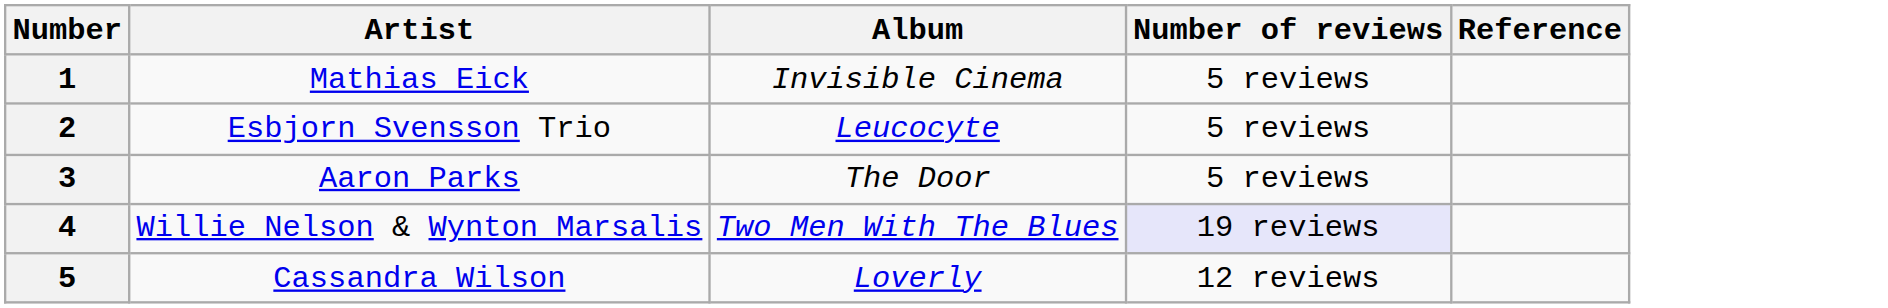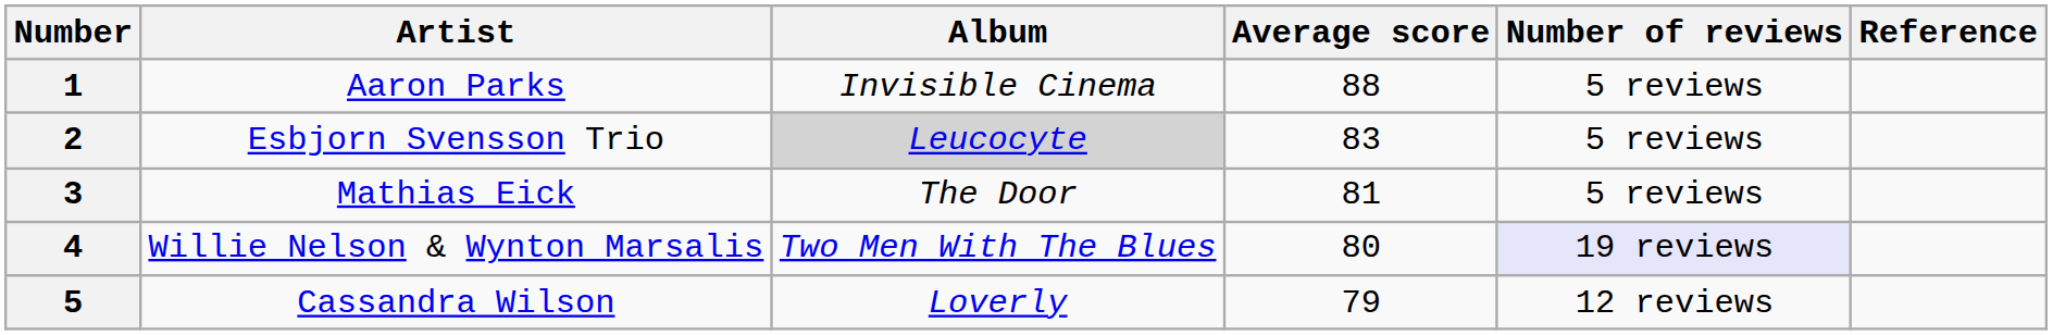 <table class="wikitable sortable" style="text-align:center;">
 <tr>
 <th scope="col">Number</th>
 <th scope="col">Artist</th>
 <th scope="col">Album</th>
+<th scope="col">Average score</th>
 <th scope="col">Number of reviews</th>
 <th scope="col">Reference</th>
 </tr>
 <tr>
 <th scope="row">1</th>
-<td><a href='#'>Mathias Eick</a></td>
+<td><a href='#'>Aaron Parks</a></td>
 <td><em>Invisible Cinema</em></td>
+<td>88</td>
 <td>5 reviews</td>
 <td></td>
 </tr>
 <tr>
 <th scope="row">2</th>
 <td><a href='#'>Esbjorn Svensson</a> Trio</td>
-<td><em><a href='#'>Leucocyte</a></em></td>
+<td style="background: lightgrey;"><em><a href='#'>Leucocyte</a></em></td>
+<td>83</td>
 <td>5 reviews</td>
 <td></td>
 </tr>
 <tr>
 <th scope="row">3</th>
-<td><a href='#'>Aaron Parks</a></td>
+<td><a href='#'>Mathias Eick</a></td>
 <td><em>The Door</em></td>
+<td>81</td>
 <td>5 reviews</td>
 <td></td>
 </tr>
 <tr>
 <th scope="row">4</th>
 <td><a href='#'>Willie Nelson</a> & <a href='#'>Wynton Marsalis</a></td>
 <td><em><a href='#'>Two Men With The Blues</a></em></td>
+<td>80</td>
 <td style="background: lavender;">19 reviews</td>
 <td></td>
 </tr>
 <tr>
 <th scope="row">5</th>
 <td><a href='#'>Cassandra Wilson</a></td>
 <td><em><a href='#'>Loverly</a></em></td>
+<td>79</td>
 <td>12 reviews</td>
 <td></td>
 </tr>
 </table>
